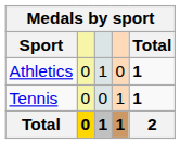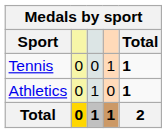 <table class="wikitable" style="font-size:85%; float:right;">
 <tr style="background:#efefef;">
 <th colspan=5>Medals by sport</th>
 </tr>
 <tr>
 <th>Sport</th>
 <td bgcolor=F7F6A8></td>
 <td bgcolor=DCE5E5></td>
 <td bgcolor=FFDAB9></td>
 <th>Total</th>
 </tr>
 <tr>
+<td><a href='#'>Tennis</a></td>
+<td bgcolor=F7F6A8>0</td>
+<td bgcolor=DCE5E5>0</td>
+<td bgcolor=FFDAB9>1</td>
+<td><strong>1</strong></td>
+</tr>
+<tr>
 <td><a href='#'>Athletics</a></td>
 <td bgcolor=F7F6A8>0</td>
 <td bgcolor=DCE5E5>1</td>
 <td bgcolor=FFDAB9>0</td>
-<td><strong>1</strong></td>
-</tr>
-<tr>
-<td><a href='#'>Tennis</a></td>
-<td bgcolor=F7F6A8>0</td>
-<td bgcolor=DCE5E5>0</td>
-<td bgcolor=FFDAB9>1</td>
 <td><strong>1</strong></td>
 </tr>
 <tr>
 <th>Total</th>
 <th style=background:gold>0</th>
 <th style=background:silver>1</th>
 <th style=background:#c96>1</th>
 <th>2</th>
 </tr>
 </table>
